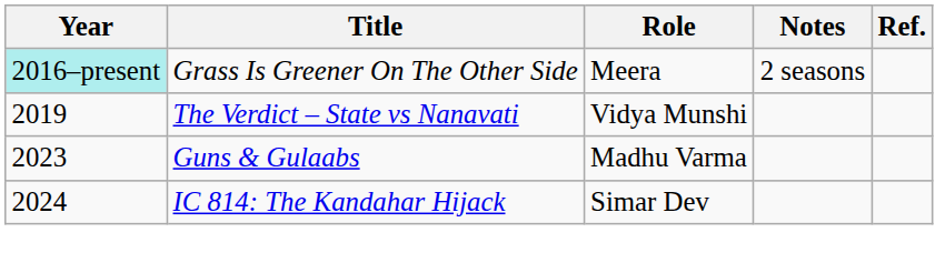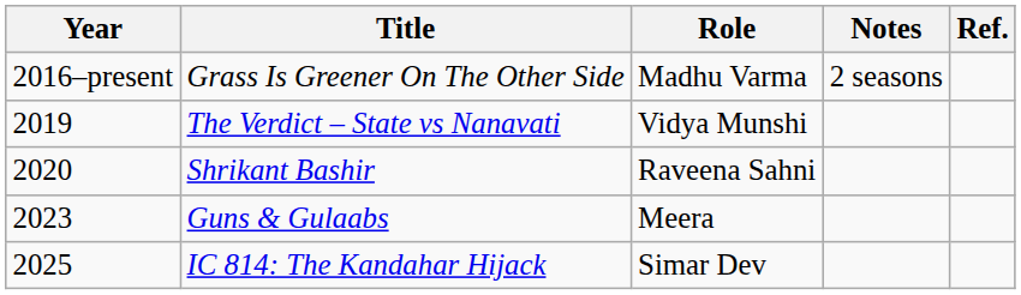 <table class="wikitable sortable">
 <tr>
 <th>Year</th>
 <th>Title</th>
 <th>Role</th>
 <th class="unsortable">Notes</th>
 <th class="unsortable">Ref.</th>
 </tr>
 <tr>
-<td style="background: paleturquoise;">2016–present</td>
+<td>2016–present</td>
 <td><em>Grass Is Greener On The Other Side</em></td>
-<td>Meera</td>
+<td>Madhu Varma</td>
 <td>2 seasons</td>
 <td></td>
 </tr>
 <tr>
 <td>2019</td>
 <td><em><a href='#'>The Verdict – State vs Nanavati</a></em></td>
 <td>Vidya Munshi</td>
 <td></td>
 <td></td>
 </tr>
 <tr>
-<td>2023</td>
-<td><em><a href='#'>Guns & Gulaabs</a></em></td>
-<td>Madhu Varma</td>
+<td>2020</td>
+<td><em><a href='#'>Shrikant Bashir</a></em></td>
+<td>Raveena Sahni</td>
 <td></td>
 <td></td>
 </tr>
 <tr>
-<td>2024</td>
+<td>2023</td>
+<td><em><a href='#'>Guns & Gulaabs</a></em></td>
+<td>Meera</td>
+<td></td>
+<td></td>
+</tr>
+<tr>
+<td>2025</td>
 <td><em><a href='#'>IC 814: The Kandahar Hijack</a></em></td>
 <td>Simar Dev</td>
 <td></td>
 <td></td>
 </tr>
 </table>
